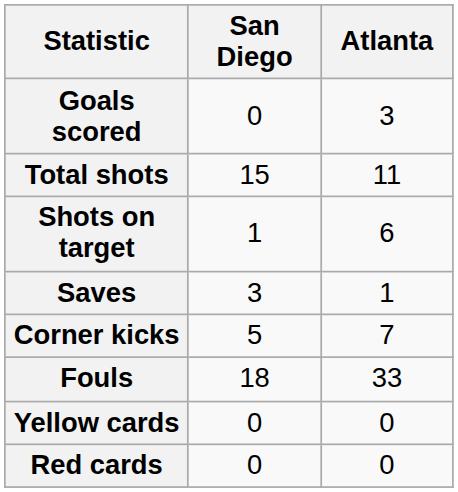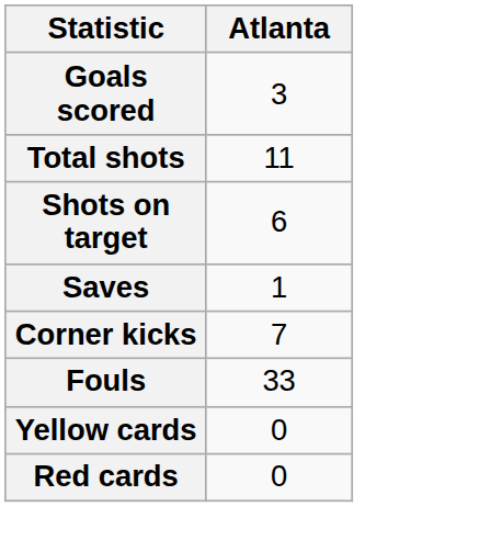 <table class="wikitable plainrowheaders" style="text-align:center">
 <tr>
 <th scope="col" style="width:100px;">Statistic</th>
-<th scope="col" style="width:70px;">San Diego</th>
 <th scope="col" style="width:70px;">Atlanta</th>
 </tr>
 <tr>
 <th scope=row>Goals scored</th>
-<td>0</td>
 <td>3</td>
 </tr>
 <tr>
 <th scope=row>Total shots</th>
-<td>15</td>
 <td>11</td>
 </tr>
 <tr>
 <th scope=row>Shots on target</th>
-<td>1</td>
 <td>6</td>
 </tr>
 <tr>
 <th scope=row>Saves</th>
-<td>3</td>
 <td>1</td>
 </tr>
 <tr>
 <th scope=row>Corner kicks</th>
-<td>5</td>
 <td>7</td>
 </tr>
 <tr>
 <th scope=row>Fouls</th>
-<td>18</td>
 <td>33</td>
 </tr>
 <tr>
 <th scope=row>Yellow cards</th>
 <td>0</td>
-<td>0</td>
 </tr>
 <tr>
 <th scope=row>Red cards</th>
 <td>0</td>
-<td>0</td>
 </tr>
 </table>
